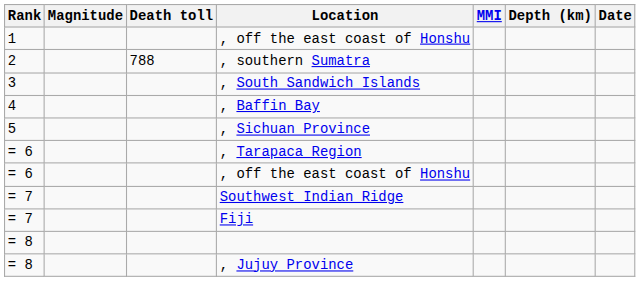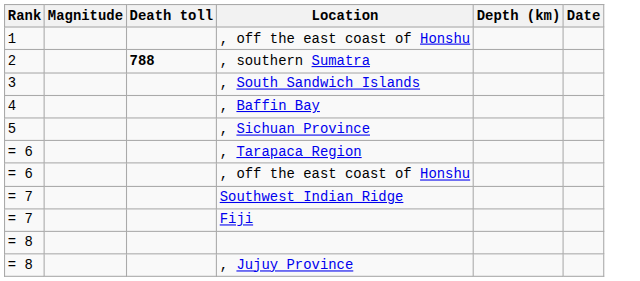 <table class="sortable wikitable" style="font-size:100%;">
 <tr>
 <th>Rank</th>
 <th>Magnitude</th>
 <th>Death toll</th>
 <th>Location</th>
-<th><a href='#'>MMI</a></th>
 <th>Depth (km)</th>
 <th>Date</th>
 </tr>
 <tr>
 <td>1</td>
 <td></td>
 <td></td>
 <td>, off the east coast of <a href='#'>Honshu</a></td>
 <td></td>
 <td></td>
-<td></td>
 </tr>
 <tr>
 <td>2</td>
 <td></td>
-<td>788</td>
+<td><strong>788</strong></td>
 <td>, southern <a href='#'>Sumatra</a></td>
-<td></td>
 <td></td>
 <td></td>
 </tr>
 <tr>
 <td>3</td>
 <td></td>
 <td></td>
 <td>, <a href='#'>South Sandwich Islands</a></td>
 <td></td>
 <td></td>
-<td></td>
 </tr>
 <tr>
 <td>4</td>
 <td></td>
 <td></td>
 <td>, <a href='#'>Baffin Bay</a></td>
-<td></td>
 <td></td>
 <td></td>
 </tr>
 <tr>
 <td>5</td>
 <td></td>
 <td></td>
 <td>, <a href='#'>Sichuan Province</a></td>
 <td></td>
 <td></td>
-<td></td>
 </tr>
 <tr>
 <td>= 6</td>
 <td></td>
 <td></td>
 <td>, <a href='#'>Tarapaca Region</a></td>
-<td></td>
 <td></td>
 <td></td>
 </tr>
 <tr>
 <td>= 6</td>
 <td></td>
 <td></td>
 <td>, off the east coast of <a href='#'>Honshu</a></td>
 <td></td>
 <td></td>
-<td></td>
 </tr>
 <tr>
 <td>= 7</td>
 <td></td>
 <td></td>
 <td><a href='#'>Southwest Indian Ridge</a></td>
-<td></td>
 <td></td>
 <td></td>
 </tr>
 <tr>
 <td>= 7</td>
 <td></td>
 <td></td>
 <td> <a href='#'>Fiji</a></td>
 <td></td>
 <td></td>
-<td></td>
 </tr>
 <tr>
 <td>= 8</td>
-<td></td>
 <td></td>
 <td></td>
 <td></td>
 <td></td>
 <td></td>
 </tr>
 <tr>
 <td>= 8</td>
 <td></td>
 <td></td>
 <td>, <a href='#'>Jujuy Province</a></td>
 <td></td>
 <td></td>
-<td></td>
 </tr>
 </table>
